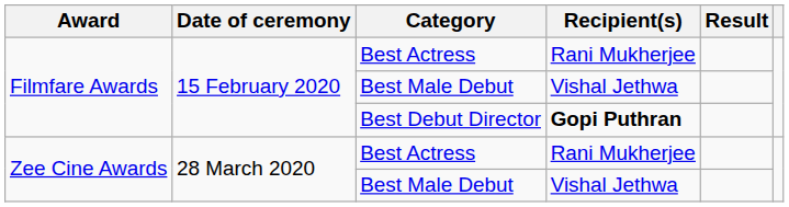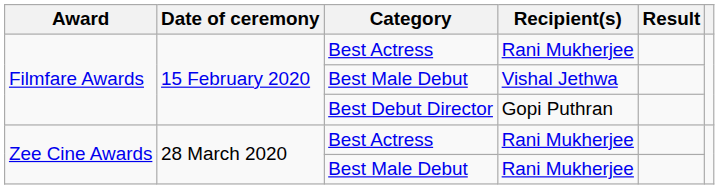 <table class="wikitable sortable">
 <tr>
 <th>Award</th>
 <th>Date of ceremony</th>
 <th>Category</th>
 <th>Recipient(s)</th>
 <th>Result</th>
 <th class="unsortable"></th>
 </tr>
 <tr>
 <td rowspan="3"><a href='#'>Filmfare Awards</a></td>
 <td rowspan="3"><a href='#'>15 February 2020</a></td>
 <td><a href='#'>Best Actress</a></td>
 <td><a href='#'>Rani Mukherjee</a></td>
 <td></td>
 <td rowspan="3"></td>
 </tr>
 <tr>
 <td><a href='#'>Best Male Debut</a></td>
 <td><a href='#'>Vishal Jethwa</a></td>
 <td></td>
 </tr>
 <tr>
 <td><a href='#'>Best Debut Director</a></td>
-<td><strong>Gopi Puthran</strong></td>
+<td>Gopi Puthran</td>
 <td></td>
 </tr>
 <tr>
 <td rowspan="2"><a href='#'>Zee Cine Awards</a></td>
 <td rowspan="2">28 March 2020</td>
 <td><a href='#'>Best Actress</a></td>
 <td><a href='#'>Rani Mukherjee</a></td>
 <td></td>
 <td rowspan="2"></td>
 </tr>
 <tr>
 <td><a href='#'>Best Male Debut</a></td>
-<td><a href='#'>Vishal Jethwa</a></td>
+<td><a href='#'>Rani Mukherjee</a></td>
 <td></td>
 </tr>
 </table>
